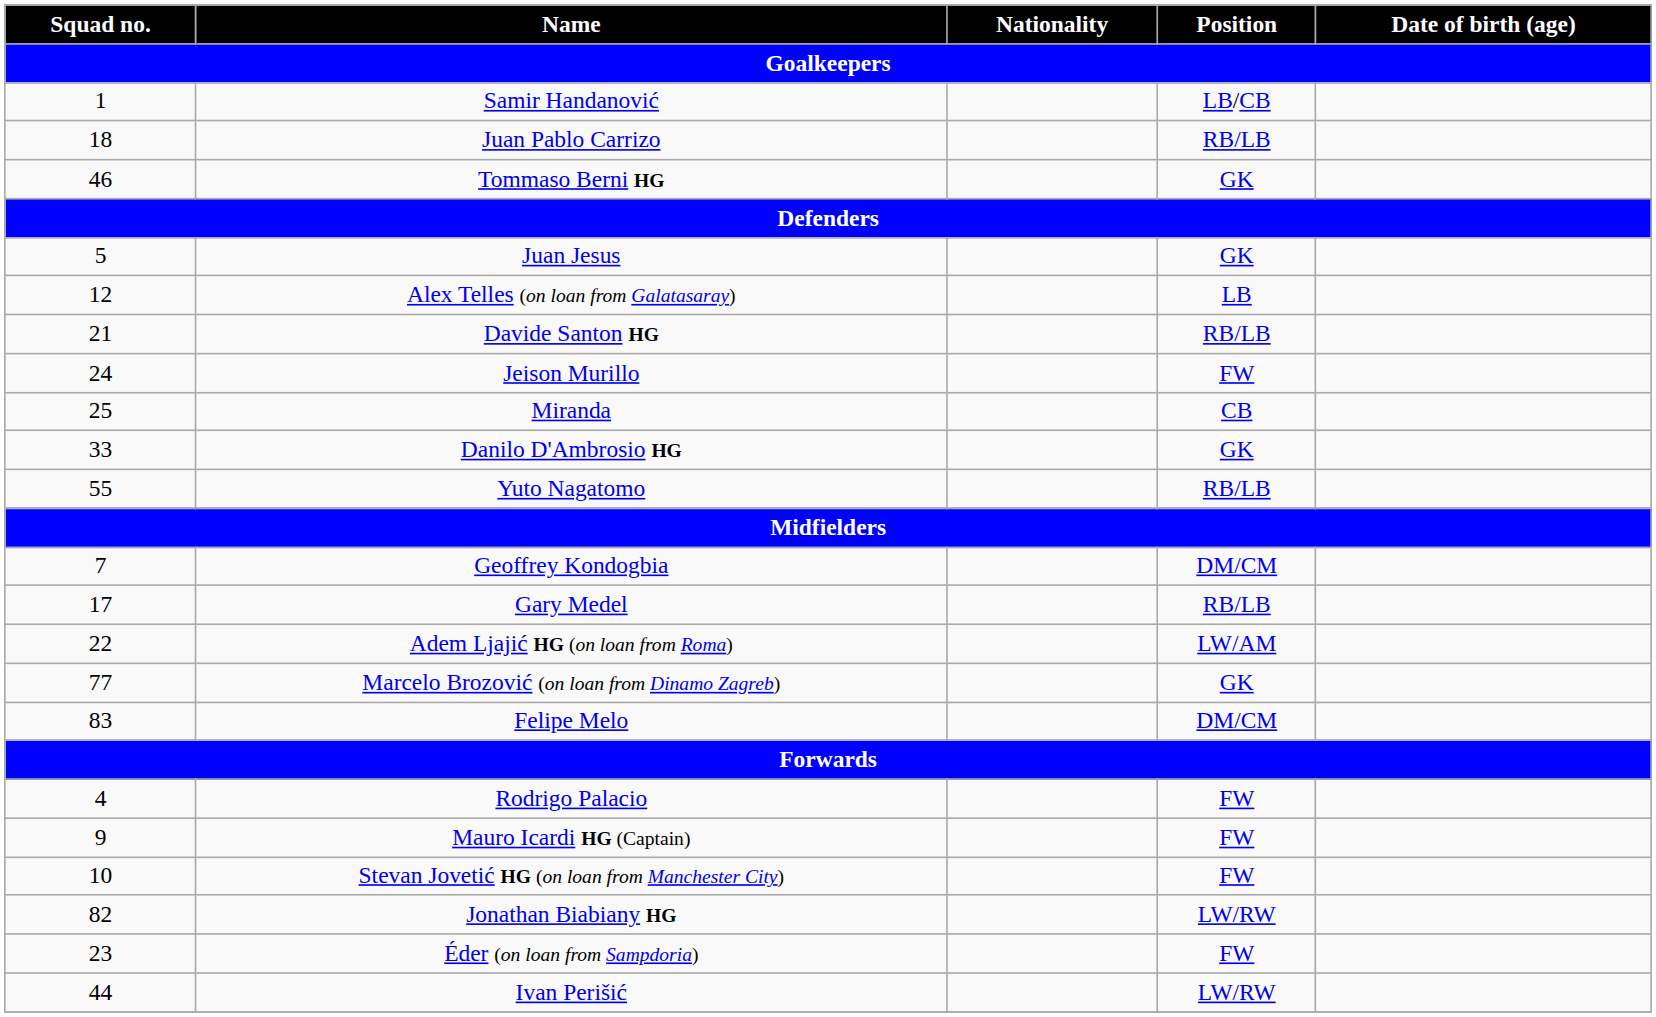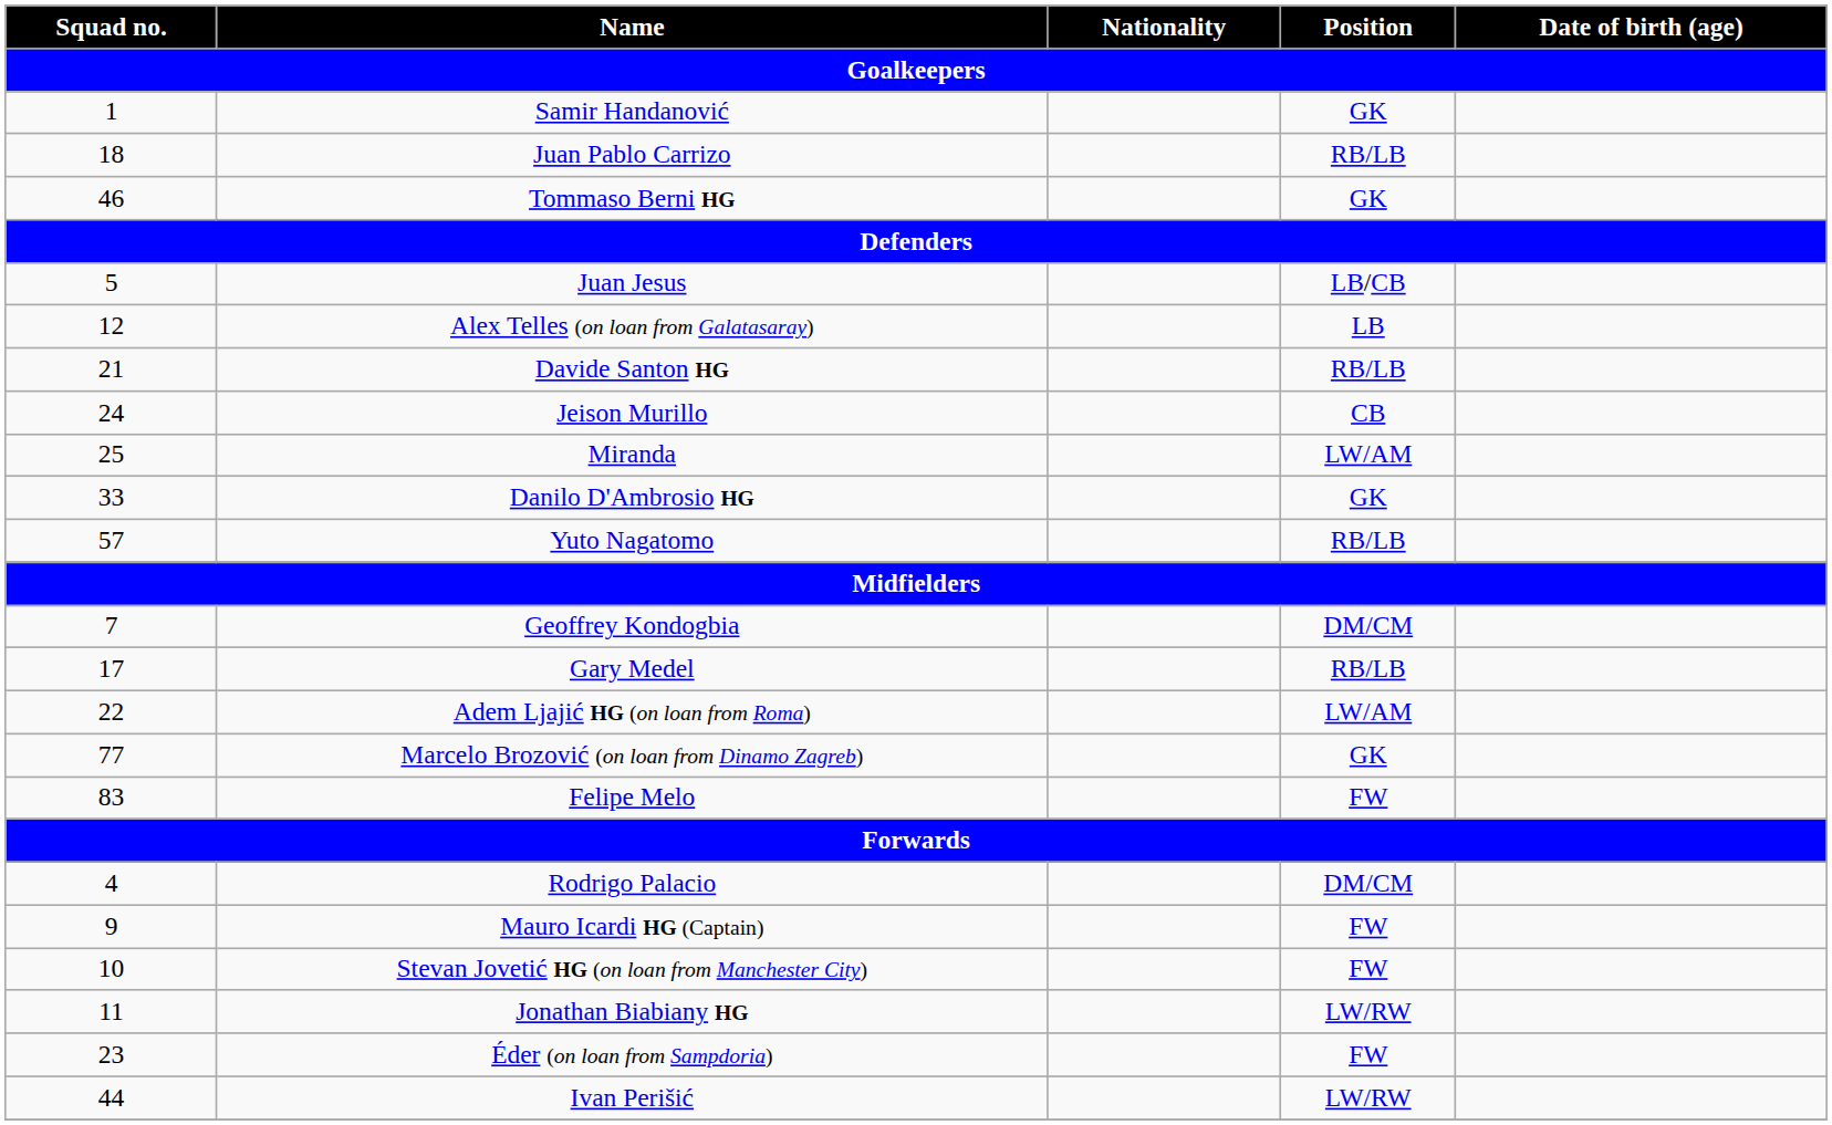 <table class="wikitable" style="text-align:center; font-size:90%; width:80%">
 <tr>
 <th style="background:#000000; color:white; text-align:center">Squad no.</th>
 <th style="background:#000000; color:white; text-align:center">Name</th>
 <th style="background:#000000; color:white; text-align:center">Nationality</th>
 <th style="background:#000000; color:white; text-align:center">Position</th>
 <th style="background:#000000; color:white; text-align:center">Date of birth (age)</th>
 </tr>
 <tr>
 <th colspan="6" style="background:#0000FF; color:white; text-align:center">Goalkeepers</th>
 </tr>
 <tr>
 <td>1</td>
 <td><a href='#'>Samir Handanović</a></td>
 <td></td>
-<td><a href='#'>LB</a>/<a href='#'>CB</a></td>
+<td><a href='#'>GK</a></td>
 <td></td>
 </tr>
 <tr>
 <td>18</td>
 <td><a href='#'>Juan Pablo Carrizo</a></td>
 <td></td>
 <td><a href='#'>RB/LB</a></td>
 <td></td>
 </tr>
 <tr>
 <td>46</td>
 <td><a href='#'>Tommaso Berni</a> <small><strong>HG</strong></small></td>
 <td></td>
 <td><a href='#'>GK</a></td>
 <td></td>
 </tr>
 <tr>
 <th colspan="6" style="background:#0000FF; color:white; text-align:center">Defenders</th>
 </tr>
 <tr>
 <td>5</td>
 <td><a href='#'>Juan Jesus</a></td>
 <td></td>
-<td><a href='#'>GK</a></td>
+<td><a href='#'>LB</a>/<a href='#'>CB</a></td>
 <td></td>
 </tr>
 <tr>
 <td>12</td>
 <td><a href='#'>Alex Telles</a> <small> (<em>on loan from <a href='#'>Galatasaray</a></em>)</small></td>
 <td></td>
 <td><a href='#'>LB</a></td>
 <td></td>
 </tr>
 <tr>
 <td>21</td>
 <td><a href='#'>Davide Santon</a> <small><strong>HG</strong></small></td>
 <td></td>
 <td><a href='#'>RB/LB</a></td>
 <td></td>
 </tr>
 <tr>
 <td>24</td>
 <td><a href='#'>Jeison Murillo</a></td>
 <td></td>
-<td><a href='#'>FW</a></td>
+<td><a href='#'>CB</a></td>
 <td></td>
 </tr>
 <tr>
 <td>25</td>
 <td><a href='#'>Miranda</a></td>
 <td></td>
-<td><a href='#'>CB</a></td>
+<td><a href='#'>LW/AM</a></td>
 <td></td>
 </tr>
 <tr>
 <td>33</td>
 <td><a href='#'>Danilo D'Ambrosio</a> <small><strong>HG</strong></small></td>
 <td></td>
 <td><a href='#'>GK</a></td>
 <td></td>
 </tr>
 <tr>
-<td>55</td>
+<td>57</td>
 <td><a href='#'>Yuto Nagatomo</a></td>
 <td></td>
 <td><a href='#'>RB/LB</a></td>
 <td></td>
 </tr>
 <tr>
 <th colspan="6" style="background:#0000FF; color:white; text-align:center">Midfielders</th>
 </tr>
 <tr>
 <td>7</td>
 <td><a href='#'>Geoffrey Kondogbia</a></td>
 <td></td>
 <td><a href='#'>DM/CM</a></td>
 <td></td>
 </tr>
 <tr>
 <td>17</td>
 <td><a href='#'>Gary Medel</a></td>
 <td></td>
 <td><a href='#'>RB/LB</a></td>
 <td></td>
 </tr>
 <tr>
 <td>22</td>
 <td><a href='#'>Adem Ljajić</a> <small><strong>HG</strong> (<em>on loan from <a href='#'>Roma</a></em>)</small></td>
 <td></td>
 <td><a href='#'>LW/AM</a></td>
 <td></td>
 </tr>
 <tr>
 <td>77</td>
 <td><a href='#'>Marcelo Brozović</a> <small> (<em>on loan from <a href='#'>Dinamo Zagreb</a></em>)</small></td>
 <td></td>
 <td><a href='#'>GK</a></td>
 <td></td>
 </tr>
 <tr>
 <td>83</td>
 <td><a href='#'>Felipe Melo</a></td>
 <td></td>
-<td><a href='#'>DM/CM</a></td>
+<td><a href='#'>FW</a></td>
 <td></td>
 </tr>
 <tr>
 <th colspan="6" style="background:#0000FF; color:white; text-align:center">Forwards</th>
 </tr>
 <tr>
 <td>4</td>
 <td><a href='#'>Rodrigo Palacio</a></td>
 <td></td>
-<td><a href='#'>FW</a></td>
+<td><a href='#'>DM/CM</a></td>
 <td></td>
 </tr>
 <tr>
 <td>9</td>
 <td><a href='#'>Mauro Icardi</a> <small><strong>HG</strong> (Captain)</small></td>
 <td></td>
 <td><a href='#'>FW</a></td>
 <td></td>
 </tr>
 <tr>
 <td>10</td>
 <td><a href='#'>Stevan Jovetić</a> <small><strong>HG</strong> (<em>on loan from <a href='#'>Manchester City</a></em>)</small></td>
 <td></td>
 <td><a href='#'>FW</a></td>
 <td></td>
 </tr>
 <tr>
-<td>82</td>
+<td>11</td>
 <td><a href='#'>Jonathan Biabiany</a> <small><strong>HG</strong></small></td>
 <td></td>
 <td><a href='#'>LW/RW</a></td>
 <td></td>
 </tr>
 <tr>
 <td>23</td>
 <td><a href='#'>Éder</a> <small> (<em>on loan from <a href='#'>Sampdoria</a></em>)</small></td>
 <td></td>
 <td><a href='#'>FW</a></td>
 <td></td>
 </tr>
 <tr>
 <td>44</td>
 <td><a href='#'>Ivan Perišić</a></td>
 <td></td>
 <td><a href='#'>LW/RW</a></td>
 <td></td>
 </tr>
 <tr>
 </tr>
 </table>
